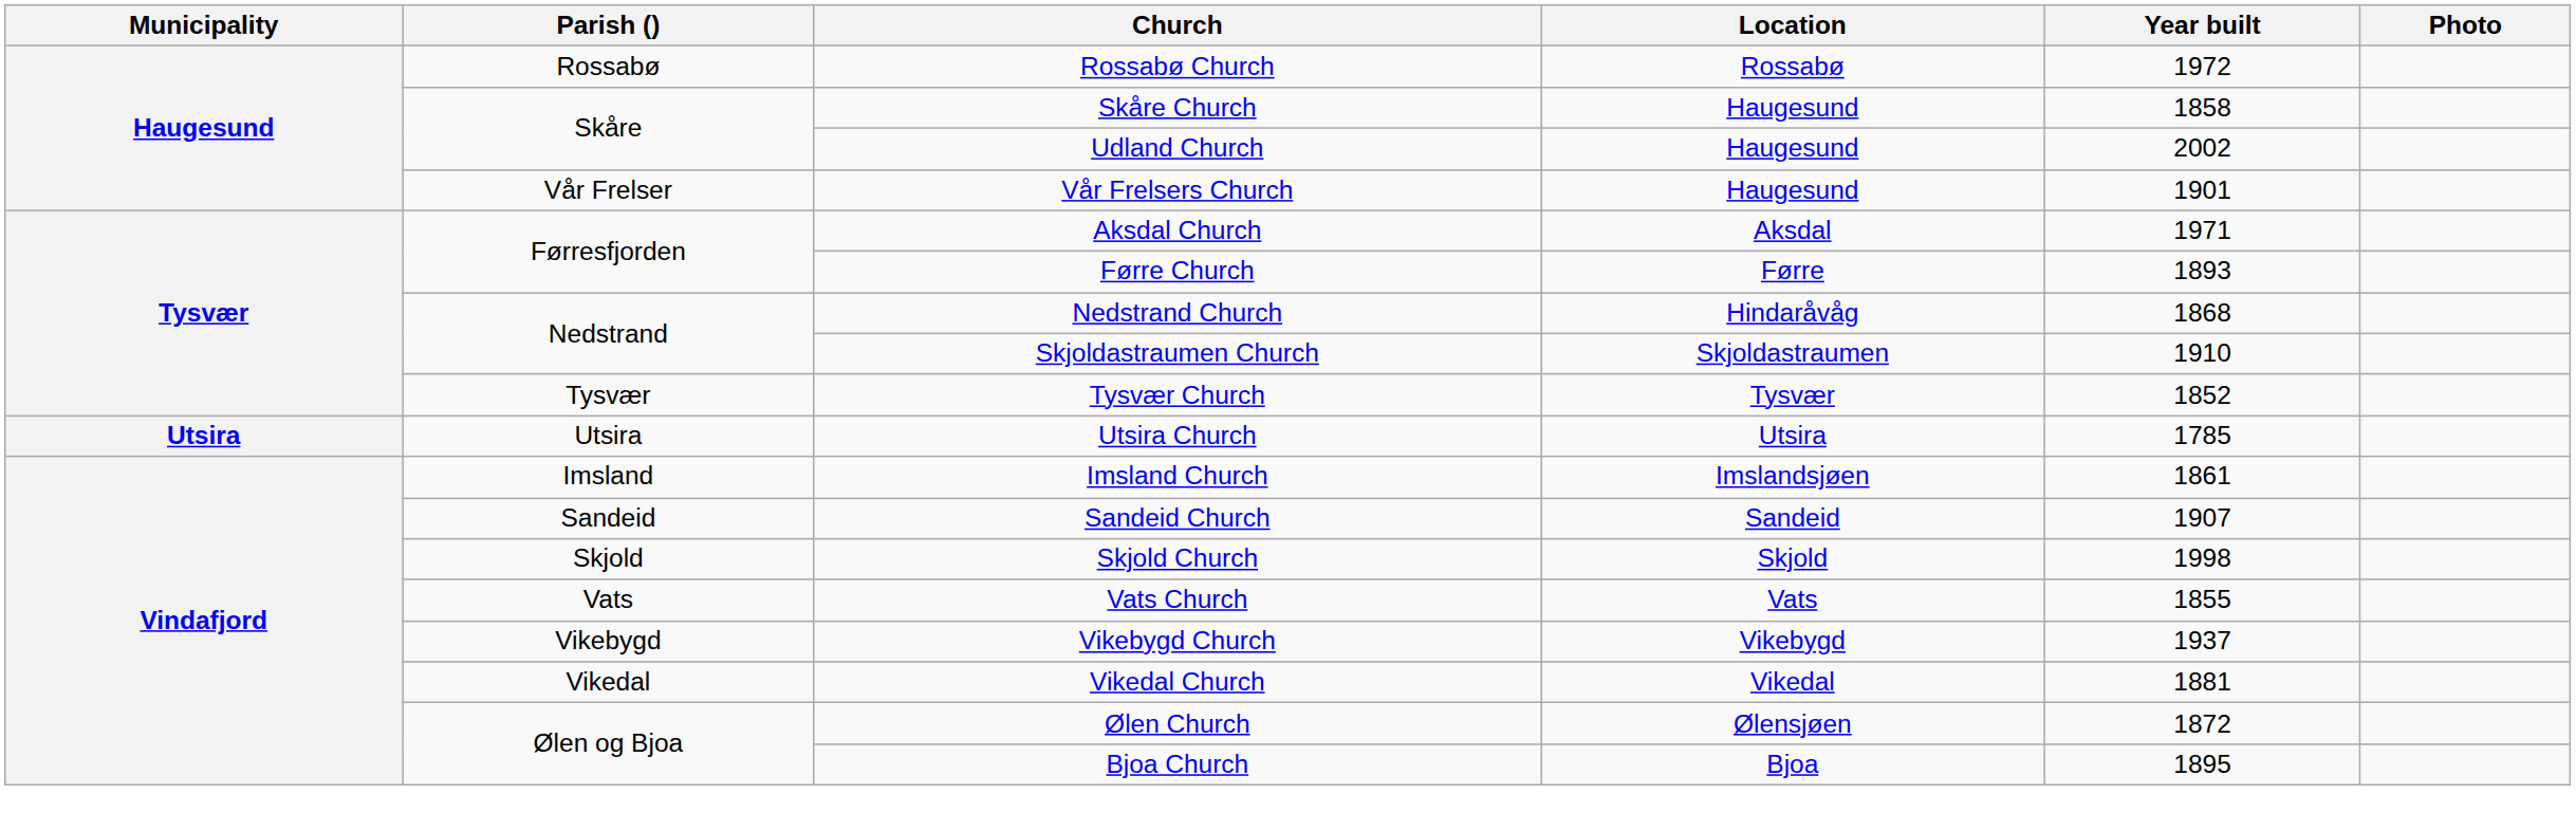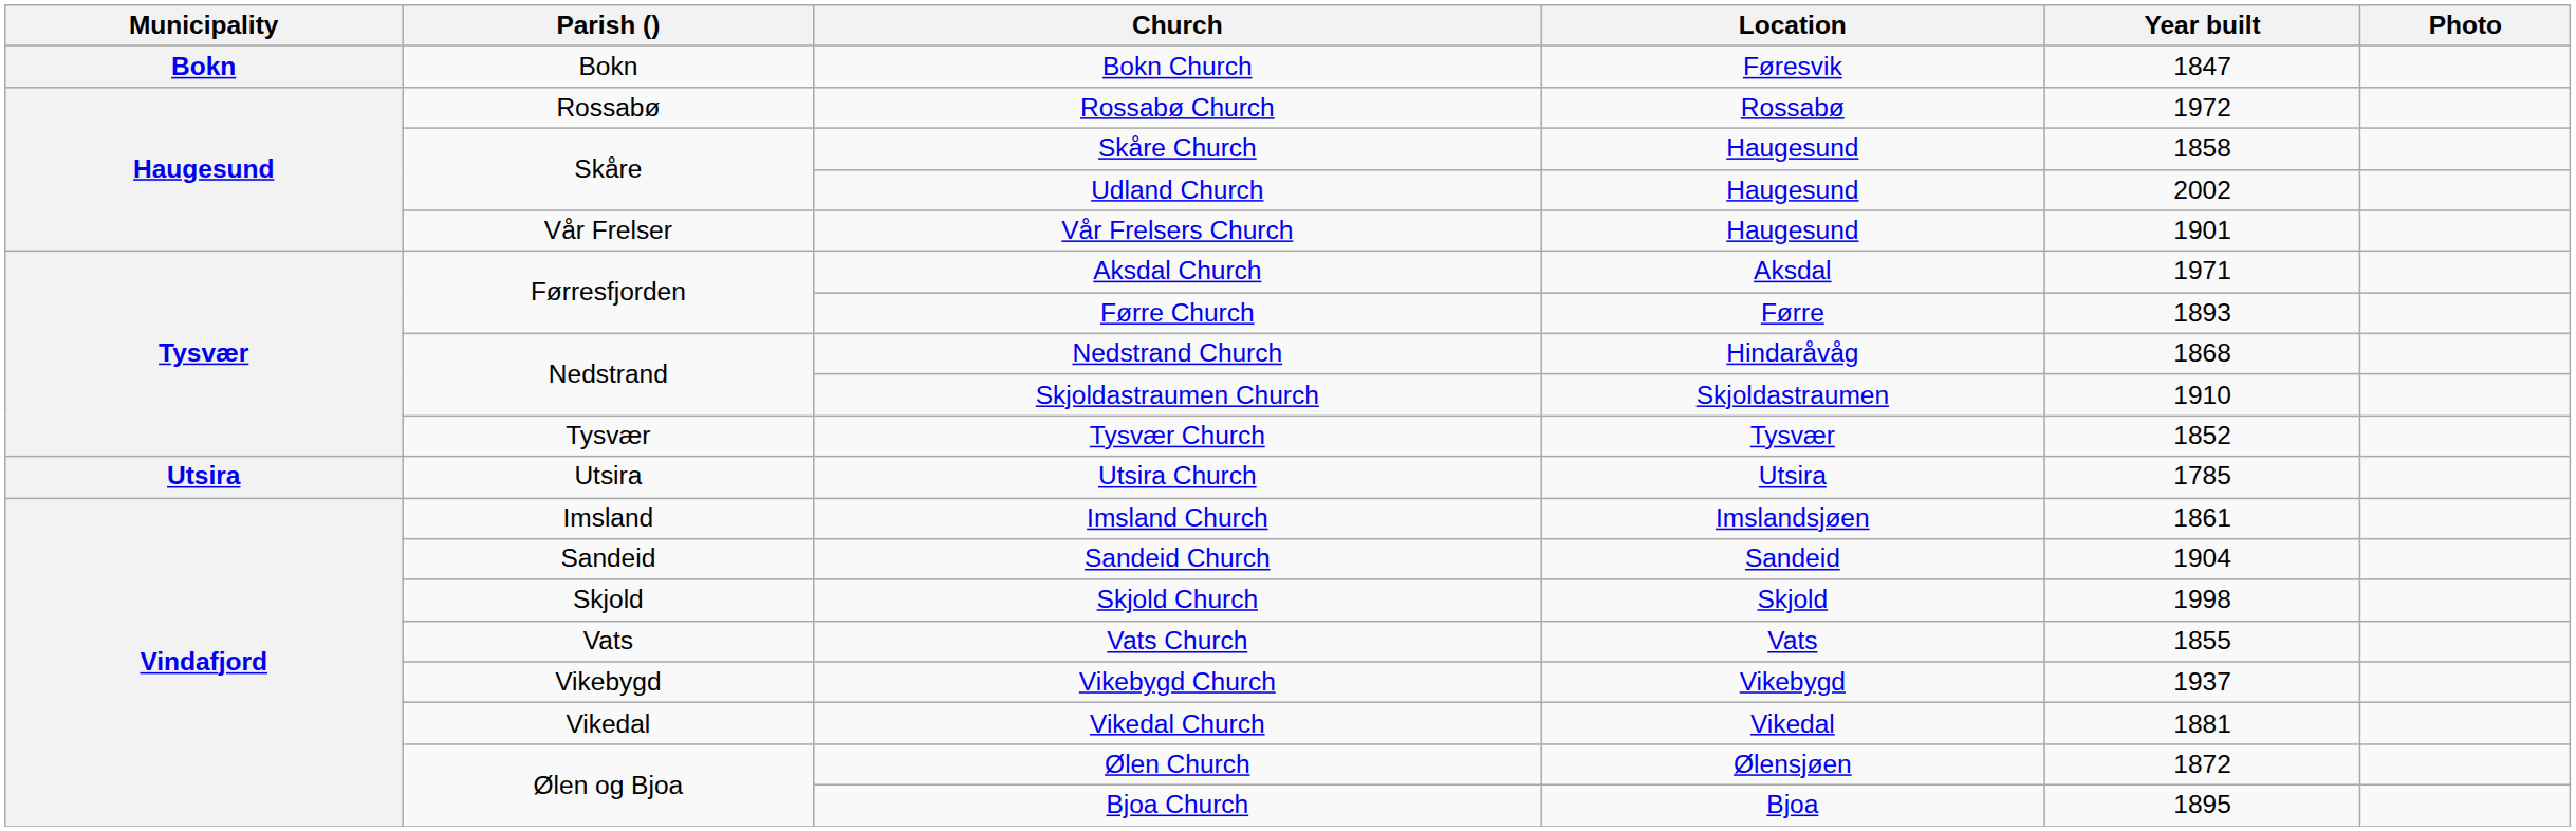 <table class="wikitable" style="text-align: center; width: 80%;">
 <tr>
 <th>Municipality</th>
 <th>Parish ()</th>
 <th>Church</th>
 <th>Location</th>
 <th>Year built</th>
 <th>Photo</th>
+</tr>
+<tr>
+<th rowspan="1"><a href='#'>Bokn</a></th>
+<td rowspan="1">Bokn</td>
+<td><a href='#'>Bokn Church</a></td>
+<td><a href='#'>Føresvik</a></td>
+<td>1847</td>
+<td></td>
 </tr>
 <tr>
 <th rowspan="4"><a href='#'>Haugesund</a></th>
 <td rowspan="1">Rossabø</td>
 <td><a href='#'>Rossabø Church</a></td>
 <td><a href='#'>Rossabø</a></td>
 <td>1972</td>
 <td></td>
 </tr>
 <tr>
 <td rowspan="2">Skåre</td>
 <td><a href='#'>Skåre Church</a></td>
 <td><a href='#'>Haugesund</a></td>
 <td>1858</td>
 <td></td>
 </tr>
 <tr>
 <td><a href='#'>Udland Church</a></td>
 <td><a href='#'>Haugesund</a></td>
 <td>2002</td>
 <td></td>
 </tr>
 <tr>
 <td rowspan="1">Vår Frelser</td>
 <td><a href='#'>Vår Frelsers Church</a></td>
 <td><a href='#'>Haugesund</a></td>
 <td>1901</td>
 <td></td>
 </tr>
 <tr>
 <th rowspan="5"><a href='#'>Tysvær</a></th>
 <td rowspan="2">Førresfjorden</td>
 <td><a href='#'>Aksdal Church</a></td>
 <td><a href='#'>Aksdal</a></td>
 <td>1971</td>
 <td></td>
 </tr>
 <tr>
 <td><a href='#'>Førre Church</a></td>
 <td><a href='#'>Førre</a></td>
 <td>1893</td>
 <td></td>
 </tr>
 <tr>
 <td rowspan="2">Nedstrand</td>
 <td><a href='#'>Nedstrand Church</a></td>
 <td><a href='#'>Hindaråvåg</a></td>
 <td>1868</td>
 <td></td>
 </tr>
 <tr>
 <td><a href='#'>Skjoldastraumen Church</a></td>
 <td><a href='#'>Skjoldastraumen</a></td>
 <td>1910</td>
 <td></td>
 </tr>
 <tr>
 <td rowspan="1">Tysvær</td>
 <td><a href='#'>Tysvær Church</a></td>
 <td><a href='#'>Tysvær</a></td>
 <td>1852</td>
 <td></td>
 </tr>
 <tr>
 <th rowspan="1"><a href='#'>Utsira</a></th>
 <td rowspan="1">Utsira</td>
 <td><a href='#'>Utsira Church</a></td>
 <td><a href='#'>Utsira</a></td>
 <td>1785</td>
 <td></td>
 </tr>
 <tr>
 <th rowspan="8"><a href='#'>Vindafjord</a></th>
 <td rowspan="1">Imsland</td>
 <td><a href='#'>Imsland Church</a></td>
 <td><a href='#'>Imslandsjøen</a></td>
 <td>1861</td>
 <td></td>
 </tr>
 <tr>
 <td rowspan="1">Sandeid</td>
 <td><a href='#'>Sandeid Church</a></td>
 <td><a href='#'>Sandeid</a></td>
-<td>1907</td>
+<td>1904</td>
 <td></td>
 </tr>
 <tr>
 <td rowspan="1">Skjold</td>
 <td><a href='#'>Skjold Church</a></td>
 <td><a href='#'>Skjold</a></td>
 <td>1998</td>
 <td></td>
 </tr>
 <tr>
 <td rowspan="1">Vats</td>
 <td><a href='#'>Vats Church</a></td>
 <td><a href='#'>Vats</a></td>
 <td>1855</td>
 <td></td>
 </tr>
 <tr>
 <td rowspan="1">Vikebygd</td>
 <td><a href='#'>Vikebygd Church</a></td>
 <td><a href='#'>Vikebygd</a></td>
 <td>1937</td>
 <td></td>
 </tr>
 <tr>
 <td rowspan="1">Vikedal</td>
 <td><a href='#'>Vikedal Church</a></td>
 <td><a href='#'>Vikedal</a></td>
 <td>1881</td>
 <td></td>
 </tr>
 <tr>
 <td rowspan="2">Ølen og Bjoa</td>
 <td><a href='#'>Ølen Church</a></td>
 <td><a href='#'>Ølensjøen</a></td>
 <td>1872</td>
 <td></td>
 </tr>
 <tr>
 <td><a href='#'>Bjoa Church</a></td>
 <td><a href='#'>Bjoa</a></td>
 <td>1895</td>
 <td></td>
 </tr>
 </table>
